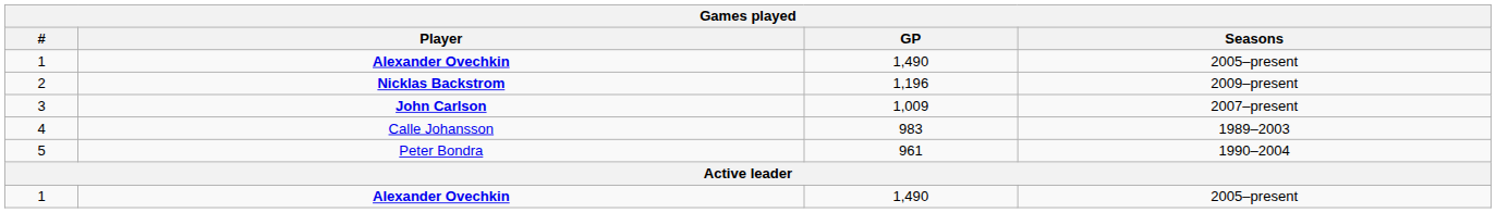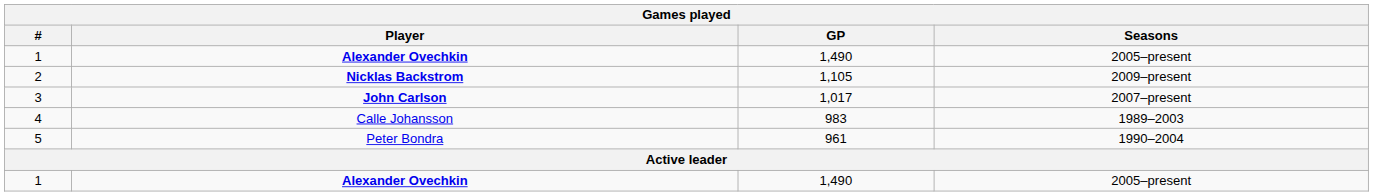 <table class="wikitable" style="text-align: center; font-size: 95%" width="80%">
 <tr>
 <th colspan="4">Games played</th>
 </tr>
 <tr>
 <th>#</th>
 <th>Player</th>
 <th>GP</th>
 <th>Seasons</th>
 </tr>
 <tr>
 <td>1</td>
 <td><strong><a href='#'>Alexander Ovechkin</a></strong></td>
 <td>1,490</td>
 <td>2005–present</td>
 </tr>
 <tr>
 <td>2</td>
 <td><strong><a href='#'>Nicklas Backstrom</a></strong></td>
-<td>1,196</td>
+<td>1,105</td>
 <td>2009–present</td>
 </tr>
 <tr>
 <td>3</td>
 <td><strong><a href='#'>John Carlson</a></strong></td>
-<td>1,009</td>
+<td>1,017</td>
 <td>2007–present</td>
 </tr>
 <tr>
 <td>4</td>
 <td><a href='#'>Calle Johansson</a></td>
 <td>983</td>
 <td>1989–2003</td>
 </tr>
 <tr>
 <td>5</td>
 <td><a href='#'>Peter Bondra</a></td>
 <td>961</td>
 <td>1990–2004</td>
 </tr>
 <tr>
 <th colspan="4">Active leader</th>
 </tr>
 <tr>
 <td>1</td>
 <td><strong><a href='#'>Alexander Ovechkin</a></strong></td>
 <td>1,490</td>
 <td>2005–present</td>
 </tr>
 </table>
